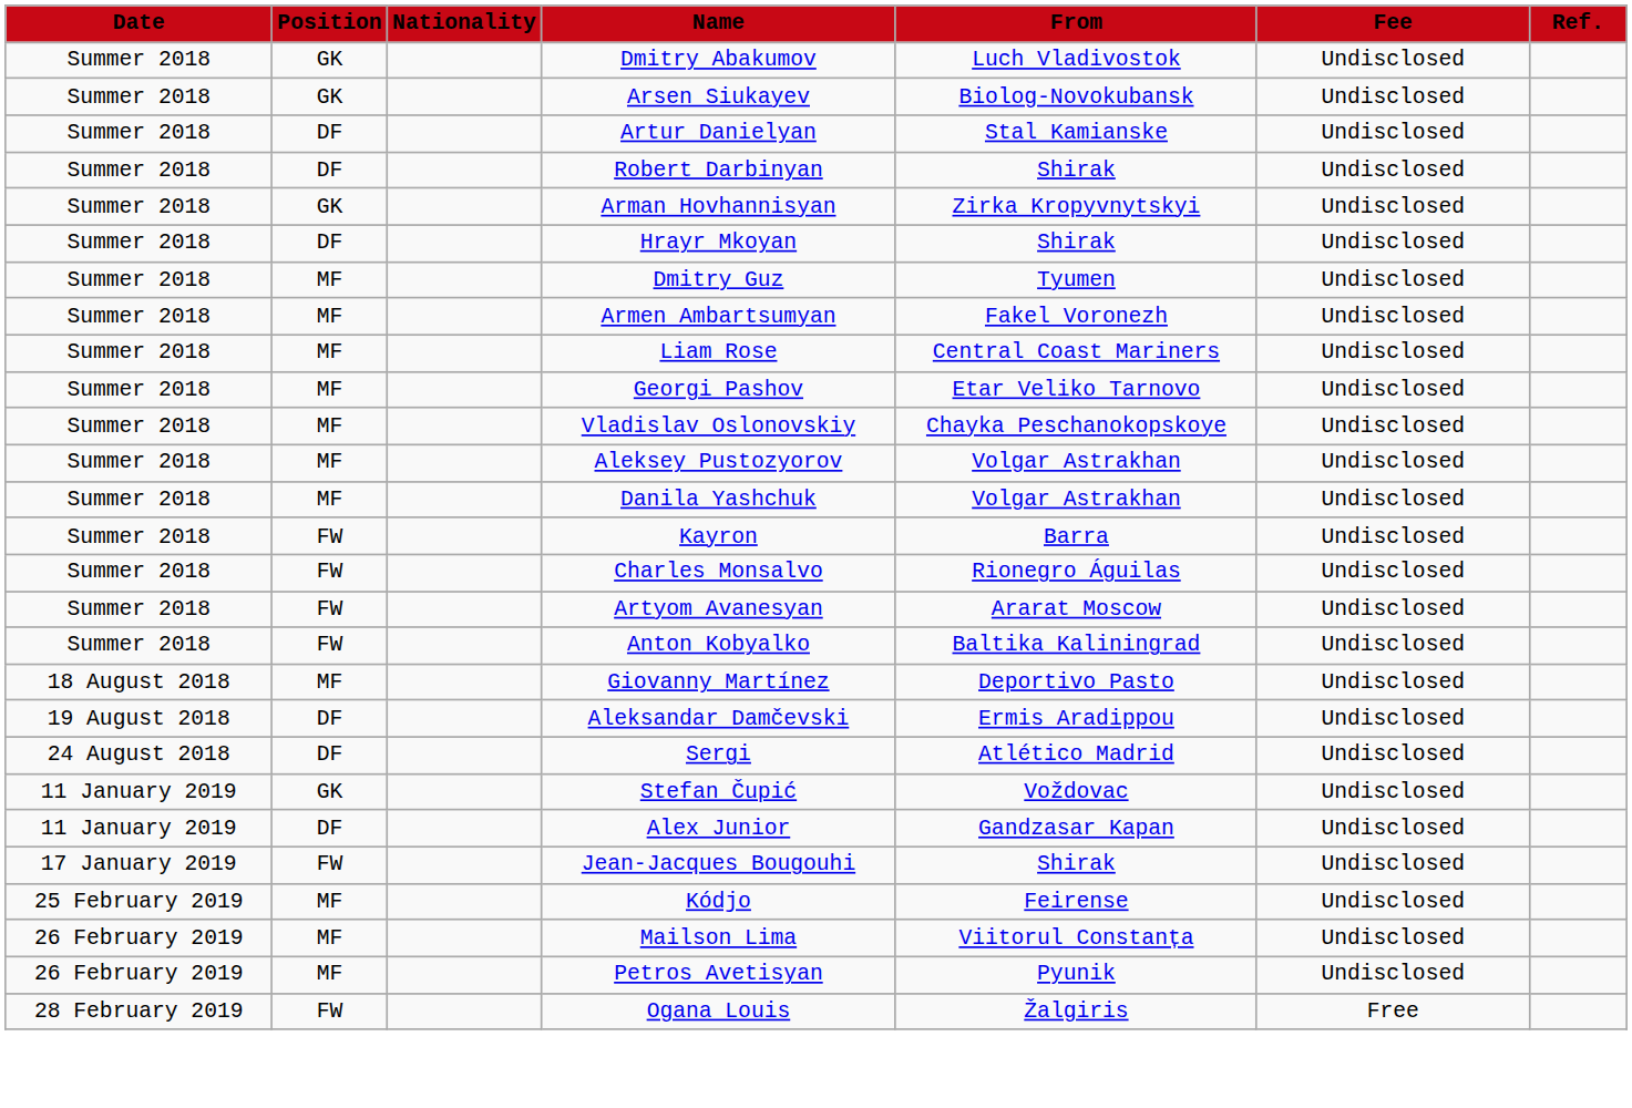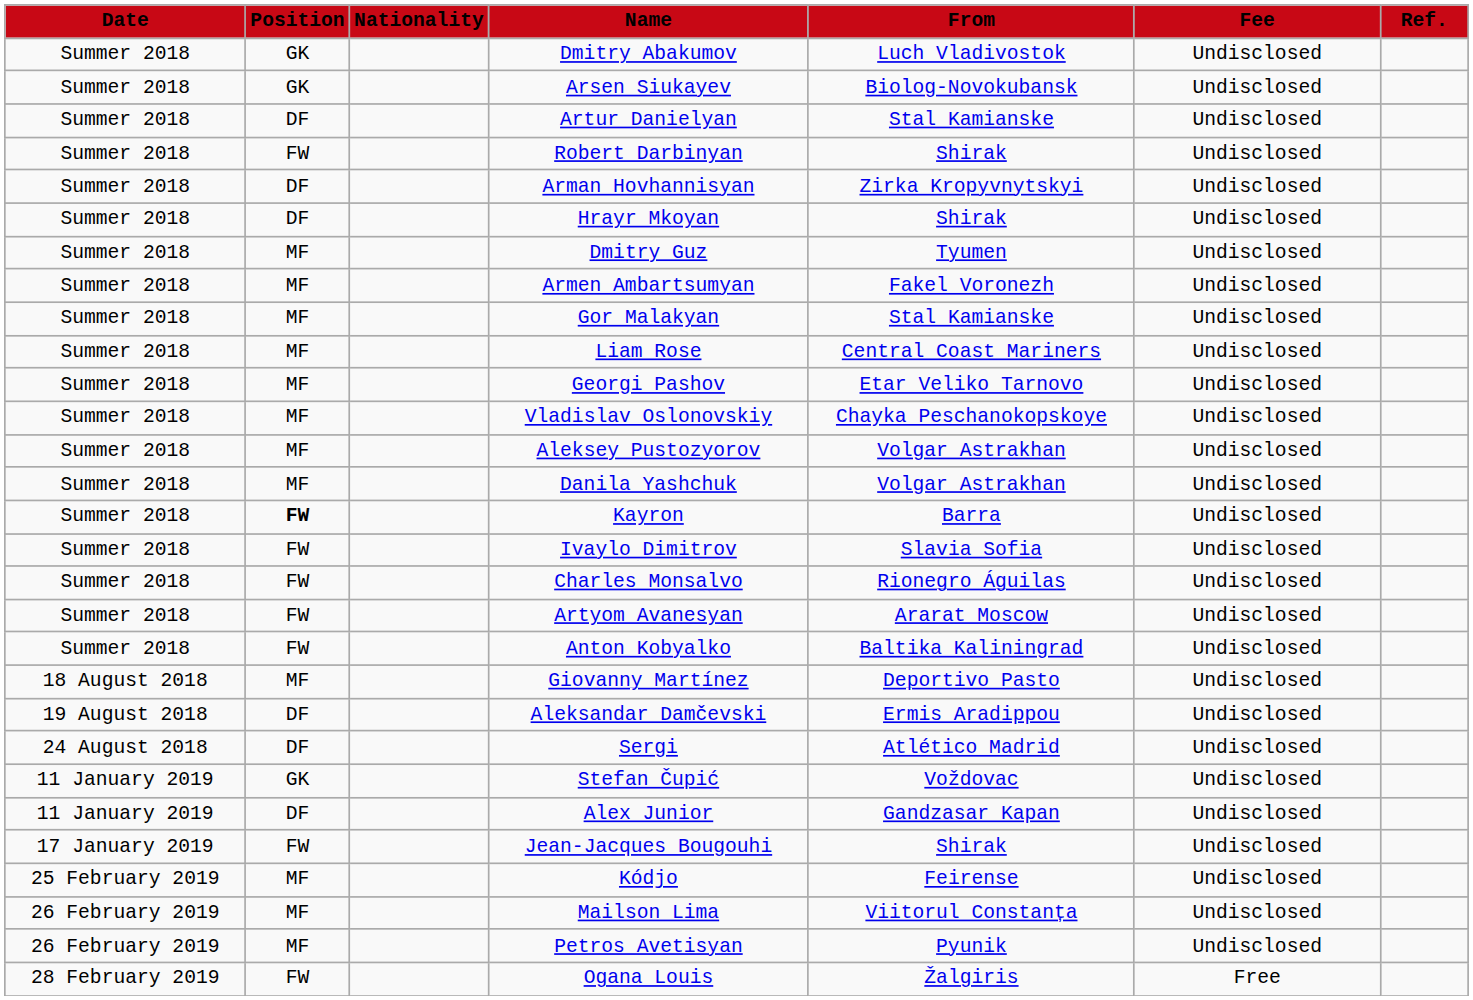 <table class="wikitable"  style="text-align:center; font-size:90%; ">
 <tr>
 <th style="background:#C80815; color:black; width:150px;">Date</th>
 <th style="background:#C80815; color:black; width:50px;">Position</th>
 <th style="background:#C80815; color:black; width:50px;">Nationality</th>
 <th style="background:#C80815; color:black; width:200px;">Name</th>
 <th style="background:#C80815; color:black; width:200px;">From</th>
 <th style="background:#C80815; color:black; width:150px;">Fee</th>
 <th style="background:#C80815; color:black; width:50px;">Ref.</th>
 </tr>
 <tr>
 <td>Summer 2018</td>
 <td>GK</td>
 <td></td>
 <td><a href='#'>Dmitry Abakumov</a></td>
 <td><a href='#'>Luch Vladivostok</a></td>
 <td>Undisclosed</td>
 <td></td>
 </tr>
 <tr>
 <td>Summer 2018</td>
 <td>GK</td>
 <td></td>
 <td><a href='#'>Arsen Siukayev</a></td>
 <td><a href='#'>Biolog-Novokubansk</a></td>
 <td>Undisclosed</td>
 <td></td>
 </tr>
 <tr>
 <td>Summer 2018</td>
 <td>DF</td>
 <td></td>
 <td><a href='#'>Artur Danielyan</a></td>
 <td><a href='#'>Stal Kamianske</a></td>
 <td>Undisclosed</td>
 <td></td>
 </tr>
 <tr>
 <td>Summer 2018</td>
-<td>DF</td>
+<td>FW</td>
 <td></td>
 <td><a href='#'>Robert Darbinyan</a></td>
 <td><a href='#'>Shirak</a></td>
 <td>Undisclosed</td>
 <td></td>
 </tr>
 <tr>
 <td>Summer 2018</td>
-<td>GK</td>
+<td>DF</td>
 <td></td>
 <td><a href='#'>Arman Hovhannisyan</a></td>
 <td><a href='#'>Zirka Kropyvnytskyi</a></td>
 <td>Undisclosed</td>
 <td></td>
 </tr>
 <tr>
 <td>Summer 2018</td>
 <td>DF</td>
 <td></td>
 <td><a href='#'>Hrayr Mkoyan</a></td>
 <td><a href='#'>Shirak</a></td>
 <td>Undisclosed</td>
 <td></td>
 </tr>
 <tr>
 <td>Summer 2018</td>
 <td>MF</td>
 <td></td>
 <td><a href='#'>Dmitry Guz</a></td>
 <td><a href='#'>Tyumen</a></td>
 <td>Undisclosed</td>
 <td></td>
 </tr>
 <tr>
 <td>Summer 2018</td>
 <td>MF</td>
 <td></td>
 <td><a href='#'>Armen Ambartsumyan</a></td>
 <td><a href='#'>Fakel Voronezh</a></td>
+<td>Undisclosed</td>
+<td></td>
+</tr>
+<tr>
+<td>Summer 2018</td>
+<td>MF</td>
+<td></td>
+<td><a href='#'>Gor Malakyan</a></td>
+<td><a href='#'>Stal Kamianske</a></td>
 <td>Undisclosed</td>
 <td></td>
 </tr>
 <tr>
 <td>Summer 2018</td>
 <td>MF</td>
 <td></td>
 <td><a href='#'>Liam Rose</a></td>
 <td><a href='#'>Central Coast Mariners</a></td>
 <td>Undisclosed</td>
 <td></td>
 </tr>
 <tr>
 <td>Summer 2018</td>
 <td>MF</td>
 <td></td>
 <td><a href='#'>Georgi Pashov</a></td>
 <td><a href='#'>Etar Veliko Tarnovo</a></td>
 <td>Undisclosed</td>
 <td></td>
 </tr>
 <tr>
 <td>Summer 2018</td>
 <td>MF</td>
 <td></td>
 <td><a href='#'>Vladislav Oslonovskiy</a></td>
 <td><a href='#'>Chayka Peschanokopskoye</a></td>
 <td>Undisclosed</td>
 <td></td>
 </tr>
 <tr>
 <td>Summer 2018</td>
 <td>MF</td>
 <td></td>
 <td><a href='#'>Aleksey Pustozyorov</a></td>
 <td><a href='#'>Volgar Astrakhan</a></td>
 <td>Undisclosed</td>
 <td></td>
 </tr>
 <tr>
 <td>Summer 2018</td>
 <td>MF</td>
 <td></td>
 <td><a href='#'>Danila Yashchuk</a></td>
 <td><a href='#'>Volgar Astrakhan</a></td>
 <td>Undisclosed</td>
 <td></td>
 </tr>
 <tr>
 <td>Summer 2018</td>
-<td>FW</td>
+<td><strong>FW</strong></td>
 <td></td>
 <td><a href='#'>Kayron</a></td>
 <td><a href='#'>Barra</a></td>
+<td>Undisclosed</td>
+<td></td>
+</tr>
+<tr>
+<td>Summer 2018</td>
+<td>FW</td>
+<td></td>
+<td><a href='#'>Ivaylo Dimitrov</a></td>
+<td><a href='#'>Slavia Sofia</a></td>
 <td>Undisclosed</td>
 <td></td>
 </tr>
 <tr>
 <td>Summer 2018</td>
 <td>FW</td>
 <td></td>
 <td><a href='#'>Charles Monsalvo</a></td>
 <td><a href='#'>Rionegro Águilas</a></td>
 <td>Undisclosed</td>
 <td></td>
 </tr>
 <tr>
 <td>Summer 2018</td>
 <td>FW</td>
 <td></td>
 <td><a href='#'>Artyom Avanesyan</a></td>
 <td><a href='#'>Ararat Moscow</a></td>
 <td>Undisclosed</td>
 <td></td>
 </tr>
 <tr>
 <td>Summer 2018</td>
 <td>FW</td>
 <td></td>
 <td><a href='#'>Anton Kobyalko</a></td>
 <td><a href='#'>Baltika Kaliningrad</a></td>
 <td>Undisclosed</td>
 <td></td>
 </tr>
 <tr>
 <td>18 August 2018</td>
 <td>MF</td>
 <td></td>
 <td><a href='#'>Giovanny Martínez</a></td>
 <td><a href='#'>Deportivo Pasto</a></td>
 <td>Undisclosed</td>
 <td></td>
 </tr>
 <tr>
 <td>19 August 2018</td>
 <td>DF</td>
 <td></td>
 <td><a href='#'>Aleksandar Damčevski</a></td>
 <td><a href='#'>Ermis Aradippou</a></td>
 <td>Undisclosed</td>
 <td></td>
 </tr>
 <tr>
 <td>24 August 2018</td>
 <td>DF</td>
 <td></td>
 <td><a href='#'>Sergi</a></td>
 <td><a href='#'>Atlético Madrid</a></td>
 <td>Undisclosed</td>
 <td></td>
 </tr>
 <tr>
 <td>11 January 2019</td>
 <td>GK</td>
 <td></td>
 <td><a href='#'>Stefan Čupić</a></td>
 <td><a href='#'>Voždovac</a></td>
 <td>Undisclosed</td>
 <td></td>
 </tr>
 <tr>
 <td>11 January 2019</td>
 <td>DF</td>
 <td></td>
 <td><a href='#'>Alex Junior</a></td>
 <td><a href='#'>Gandzasar Kapan</a></td>
 <td>Undisclosed</td>
 <td></td>
 </tr>
 <tr>
 <td>17 January 2019</td>
 <td>FW</td>
 <td></td>
 <td><a href='#'>Jean-Jacques Bougouhi</a></td>
 <td><a href='#'>Shirak</a></td>
 <td>Undisclosed</td>
 <td></td>
 </tr>
 <tr>
 <td>25 February 2019</td>
 <td>MF</td>
 <td></td>
 <td><a href='#'>Kódjo</a></td>
 <td><a href='#'>Feirense</a></td>
 <td>Undisclosed</td>
 <td></td>
 </tr>
 <tr>
 <td>26 February 2019</td>
 <td>MF</td>
 <td></td>
 <td><a href='#'>Mailson Lima</a></td>
 <td><a href='#'>Viitorul Constanța</a></td>
 <td>Undisclosed</td>
 <td></td>
 </tr>
 <tr>
 <td>26 February 2019</td>
 <td>MF</td>
 <td></td>
 <td><a href='#'>Petros Avetisyan</a></td>
 <td><a href='#'>Pyunik</a></td>
 <td>Undisclosed</td>
 <td></td>
 </tr>
 <tr>
 <td>28 February 2019</td>
 <td>FW</td>
 <td></td>
 <td><a href='#'>Ogana Louis</a></td>
 <td><a href='#'>Žalgiris</a></td>
 <td>Free</td>
 <td></td>
 </tr>
 </table>
